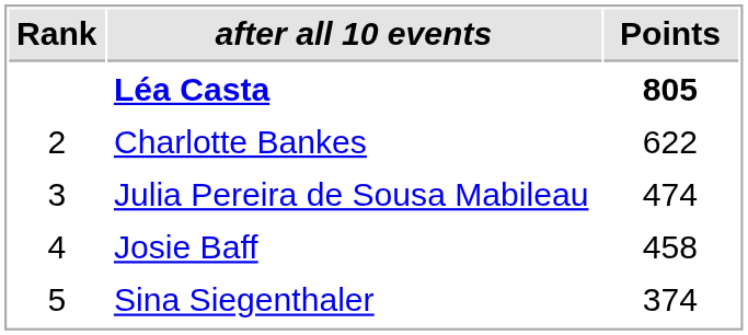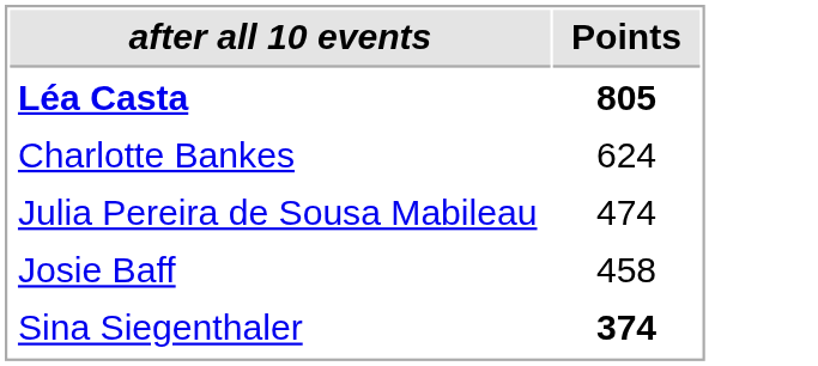 <table cellspacing="1" cellpadding="3" style="border:1px solid #AAAAAA;font-size:86%">
 <tr style="background-color: #E4E4E4;">
-<th style="border-bottom:1px solid #AAAAAA; width: 10px;">Rank</th>
 <th style="border-bottom:1px solid #AAAAAA; width: 200px;"><em>after all 10 events</em></th>
 <th style="border-bottom:1px solid #AAAAAA; width: 50px;">Points</th>
 </tr>
 <tr>
-<td align=center></td>
 <td><strong> <a href='#'>Léa Casta</a></strong></td>
 <td align=center><strong>805</strong></td>
 </tr>
 <tr>
-<td align=center>2</td>
 <td> <a href='#'>Charlotte Bankes</a></td>
-<td align=center>622</td>
+<td align=center>624</td>
 </tr>
 <tr>
-<td align=center>3</td>
 <td> <a href='#'>Julia Pereira de Sousa Mabileau</a></td>
 <td align=center>474</td>
 </tr>
 <tr>
-<td align=center>4</td>
 <td> <a href='#'>Josie Baff</a></td>
 <td align=center>458</td>
 </tr>
 <tr>
-<td align=center>5</td>
 <td> <a href='#'>Sina Siegenthaler</a></td>
-<td align=center>374</td>
+<td align=center><strong>374</strong></td>
 </tr>
 </table>
